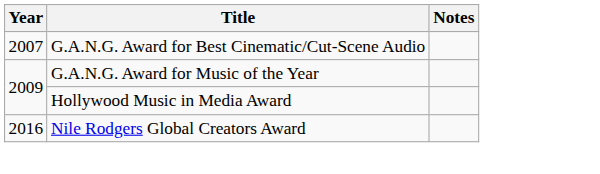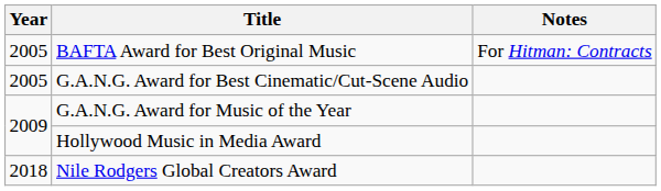 <table class="wikitable">
 <tr>
 <th>Year</th>
 <th>Title</th>
 <th>Notes</th>
 </tr>
 <tr>
-<td>2007</td>
+<td>2005</td>
+<td><a href='#'>BAFTA</a> Award for Best Original Music</td>
+<td>For <em><a href='#'>Hitman: Contracts</a></em></td>
+</tr>
+<tr>
+<td>2005</td>
 <td>G.A.N.G. Award for Best Cinematic/Cut-Scene Audio</td>
 <td></td>
 </tr>
 <tr>
 <td rowspan="2">2009</td>
 <td>G.A.N.G. Award for Music of the Year</td>
 <td></td>
 </tr>
 <tr>
 <td>Hollywood Music in Media Award</td>
 <td></td>
 </tr>
 <tr>
-<td>2016</td>
+<td>2018</td>
 <td><a href='#'>Nile Rodgers</a> Global Creators Award</td>
 <td></td>
 </tr>
 </table>
